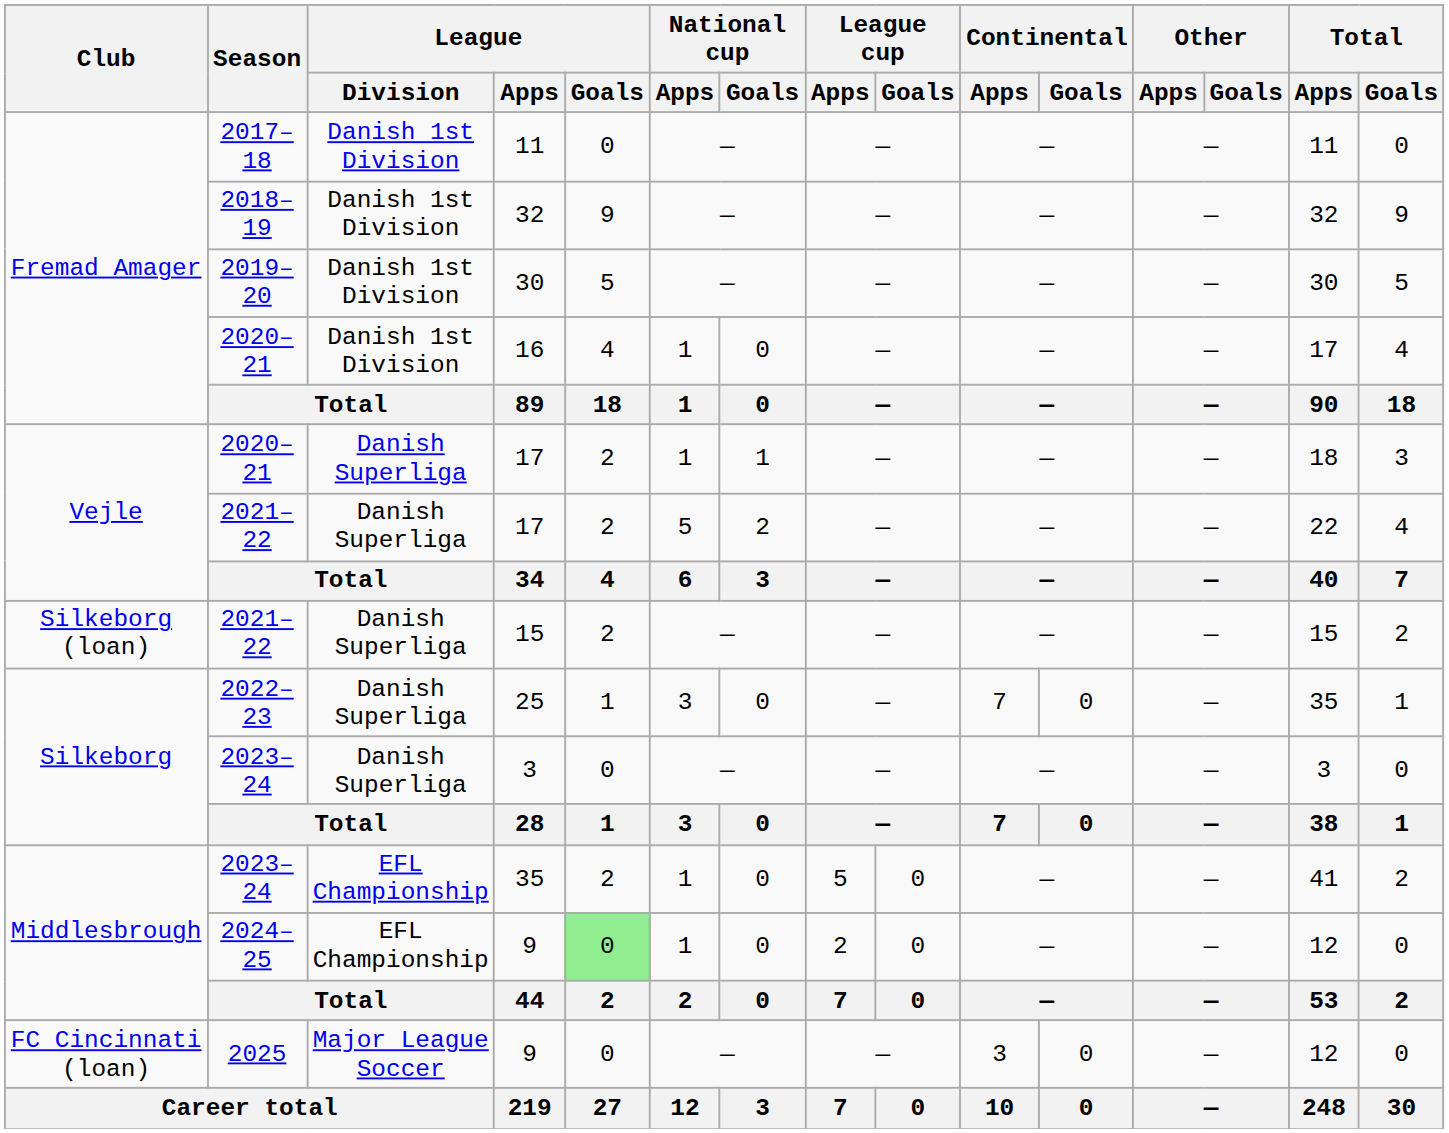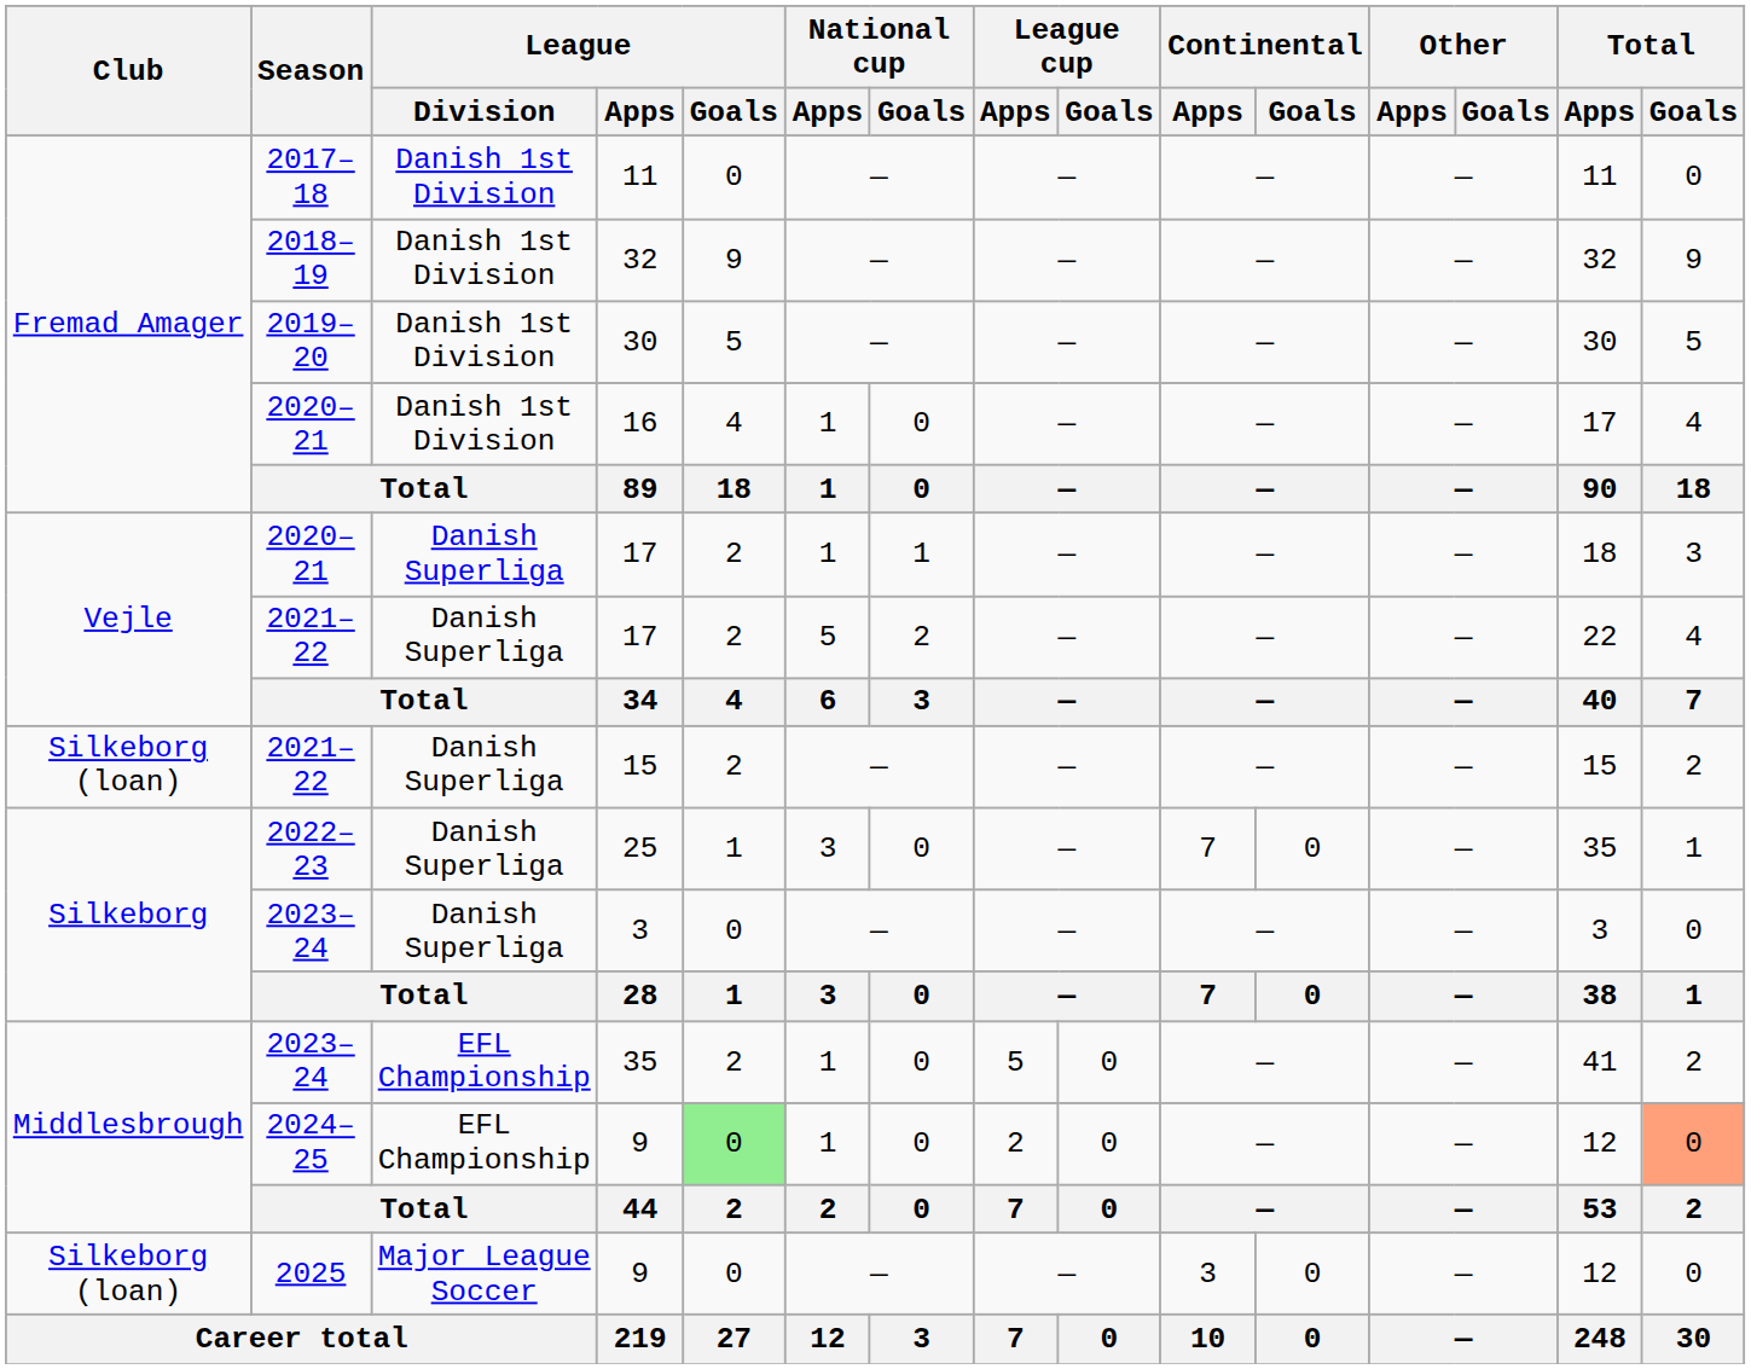 <table class="wikitable" style="text-align:center">
 <tr>
 <th rowspan="2">Club</th>
 <th rowspan="2">Season</th>
 <th colspan="3">League</th>
 <th colspan="2">National cup</th>
 <th colspan="2">League cup</th>
 <th colspan="2">Continental</th>
 <th colspan="2">Other</th>
 <th colspan="2">Total</th>
 </tr>
 <tr>
 <th>Division</th>
 <th>Apps</th>
 <th>Goals</th>
 <th>Apps</th>
 <th>Goals</th>
 <th>Apps</th>
 <th>Goals</th>
 <th>Apps</th>
 <th>Goals</th>
 <th>Apps</th>
 <th>Goals</th>
 <th>Apps</th>
 <th>Goals</th>
 </tr>
 <tr>
 <td rowspan="5"><a href='#'>Fremad Amager</a></td>
 <td><a href='#'>2017–18</a></td>
 <td><a href='#'>Danish 1st Division</a></td>
 <td>11</td>
 <td>0</td>
 <td colspan="2">—</td>
 <td colspan="2">—</td>
 <td colspan="2">—</td>
 <td colspan="2">—</td>
 <td>11</td>
 <td>0</td>
 </tr>
 <tr>
 <td><a href='#'>2018–19</a></td>
 <td>Danish 1st Division</td>
 <td>32</td>
 <td>9</td>
 <td colspan="2">—</td>
 <td colspan="2">—</td>
 <td colspan="2">—</td>
 <td colspan="2">—</td>
 <td>32</td>
 <td>9</td>
 </tr>
 <tr>
 <td><a href='#'>2019–20</a></td>
 <td>Danish 1st Division</td>
 <td>30</td>
 <td>5</td>
 <td colspan="2">—</td>
 <td colspan="2">—</td>
 <td colspan="2">—</td>
 <td colspan="2">—</td>
 <td>30</td>
 <td>5</td>
 </tr>
 <tr>
 <td><a href='#'>2020–21</a></td>
 <td>Danish 1st Division</td>
 <td>16</td>
 <td>4</td>
 <td>1</td>
 <td>0</td>
 <td colspan="2">—</td>
 <td colspan="2">—</td>
 <td colspan="2">—</td>
 <td>17</td>
 <td>4</td>
 </tr>
 <tr>
 <th colspan="2">Total</th>
 <th>89</th>
 <th>18</th>
 <th>1</th>
 <th>0</th>
 <th colspan="2">—</th>
 <th colspan="2">—</th>
 <th colspan="2">—</th>
 <th>90</th>
 <th>18</th>
 </tr>
 <tr>
 <td rowspan="3"><a href='#'>Vejle</a></td>
 <td><a href='#'>2020–21</a></td>
 <td><a href='#'>Danish Superliga</a></td>
 <td>17</td>
 <td>2</td>
 <td>1</td>
 <td>1</td>
 <td colspan="2">—</td>
 <td colspan="2">—</td>
 <td colspan="2">—</td>
 <td>18</td>
 <td>3</td>
 </tr>
 <tr>
 <td><a href='#'>2021–22</a></td>
 <td>Danish Superliga</td>
 <td>17</td>
 <td>2</td>
 <td>5</td>
 <td>2</td>
 <td colspan="2">—</td>
 <td colspan="2">—</td>
 <td colspan="2">—</td>
 <td>22</td>
 <td>4</td>
 </tr>
 <tr>
 <th colspan="2">Total</th>
 <th>34</th>
 <th>4</th>
 <th>6</th>
 <th>3</th>
 <th colspan="2">—</th>
 <th colspan="2">—</th>
 <th colspan="2">—</th>
 <th>40</th>
 <th>7</th>
 </tr>
 <tr>
 <td><a href='#'>Silkeborg</a> (loan)</td>
 <td><a href='#'>2021–22</a></td>
 <td>Danish Superliga</td>
 <td>15</td>
 <td>2</td>
 <td colspan="2">—</td>
 <td colspan="2">—</td>
 <td colspan="2">—</td>
 <td colspan="2">—</td>
 <td>15</td>
 <td>2</td>
 </tr>
 <tr>
 <td rowspan="3"><a href='#'>Silkeborg</a></td>
 <td><a href='#'>2022–23</a></td>
 <td>Danish Superliga</td>
 <td>25</td>
 <td>1</td>
 <td>3</td>
 <td>0</td>
 <td colspan="2">—</td>
 <td>7</td>
 <td>0</td>
 <td colspan="2">—</td>
 <td>35</td>
 <td>1</td>
 </tr>
 <tr>
 <td><a href='#'>2023–24</a></td>
 <td>Danish Superliga</td>
 <td>3</td>
 <td>0</td>
 <td colspan="2">—</td>
 <td colspan="2">—</td>
 <td colspan="2">—</td>
 <td colspan="2">—</td>
 <td>3</td>
 <td>0</td>
 </tr>
 <tr>
 <th colspan="2">Total</th>
 <th>28</th>
 <th>1</th>
 <th>3</th>
 <th>0</th>
 <th colspan="2">—</th>
 <th>7</th>
 <th>0</th>
 <th colspan="2">—</th>
 <th>38</th>
 <th>1</th>
 </tr>
 <tr>
 <td rowspan="3"><a href='#'>Middlesbrough</a></td>
 <td><a href='#'>2023–24</a></td>
 <td><a href='#'>EFL Championship</a></td>
 <td>35</td>
 <td>2</td>
 <td>1</td>
 <td>0</td>
 <td>5</td>
 <td>0</td>
 <td colspan="2">—</td>
 <td colspan="2">—</td>
 <td>41</td>
 <td>2</td>
 </tr>
 <tr>
 <td><a href='#'>2024–25</a></td>
 <td>EFL Championship</td>
 <td>9</td>
 <td style="background: lightgreen;">0</td>
 <td>1</td>
 <td>0</td>
 <td>2</td>
 <td>0</td>
 <td colspan="2">—</td>
 <td colspan="2">—</td>
 <td>12</td>
-<td>0</td>
+<td style="background: lightsalmon;">0</td>
 </tr>
 <tr>
 <th colspan="2">Total</th>
 <th>44</th>
 <th>2</th>
 <th>2</th>
 <th>0</th>
 <th>7</th>
 <th>0</th>
 <th colspan="2">—</th>
 <th colspan="2">—</th>
 <th>53</th>
 <th>2</th>
 </tr>
 <tr>
-<td><a href='#'>FC Cincinnati</a> (loan)</td>
+<td><a href='#'>Silkeborg</a> (loan)</td>
 <td><a href='#'>2025</a></td>
 <td><a href='#'>Major League Soccer</a></td>
 <td>9</td>
 <td>0</td>
 <td colspan="2">—</td>
 <td colspan="2">—</td>
 <td>3</td>
 <td>0</td>
 <td colspan="2">—</td>
 <td>12</td>
 <td>0</td>
 </tr>
 <tr>
 <th colspan="3">Career total</th>
 <th>219</th>
 <th>27</th>
 <th>12</th>
 <th>3</th>
 <th>7</th>
 <th>0</th>
 <th>10</th>
 <th>0</th>
 <th colspan="2">—</th>
 <th>248</th>
 <th>30</th>
 </tr>
 </table>
